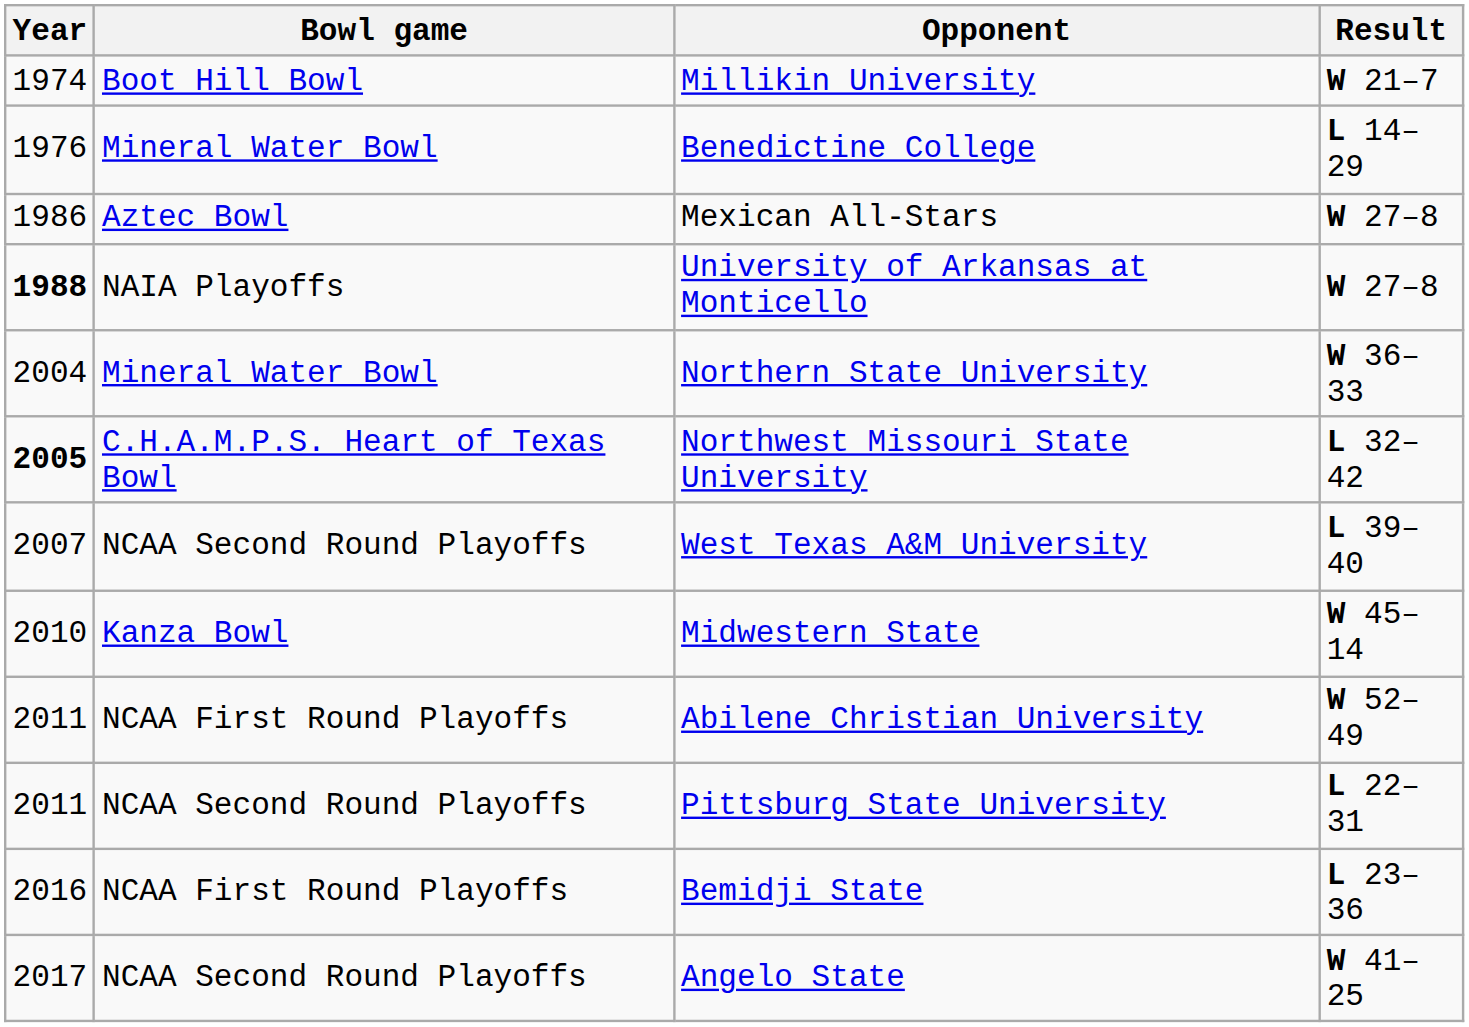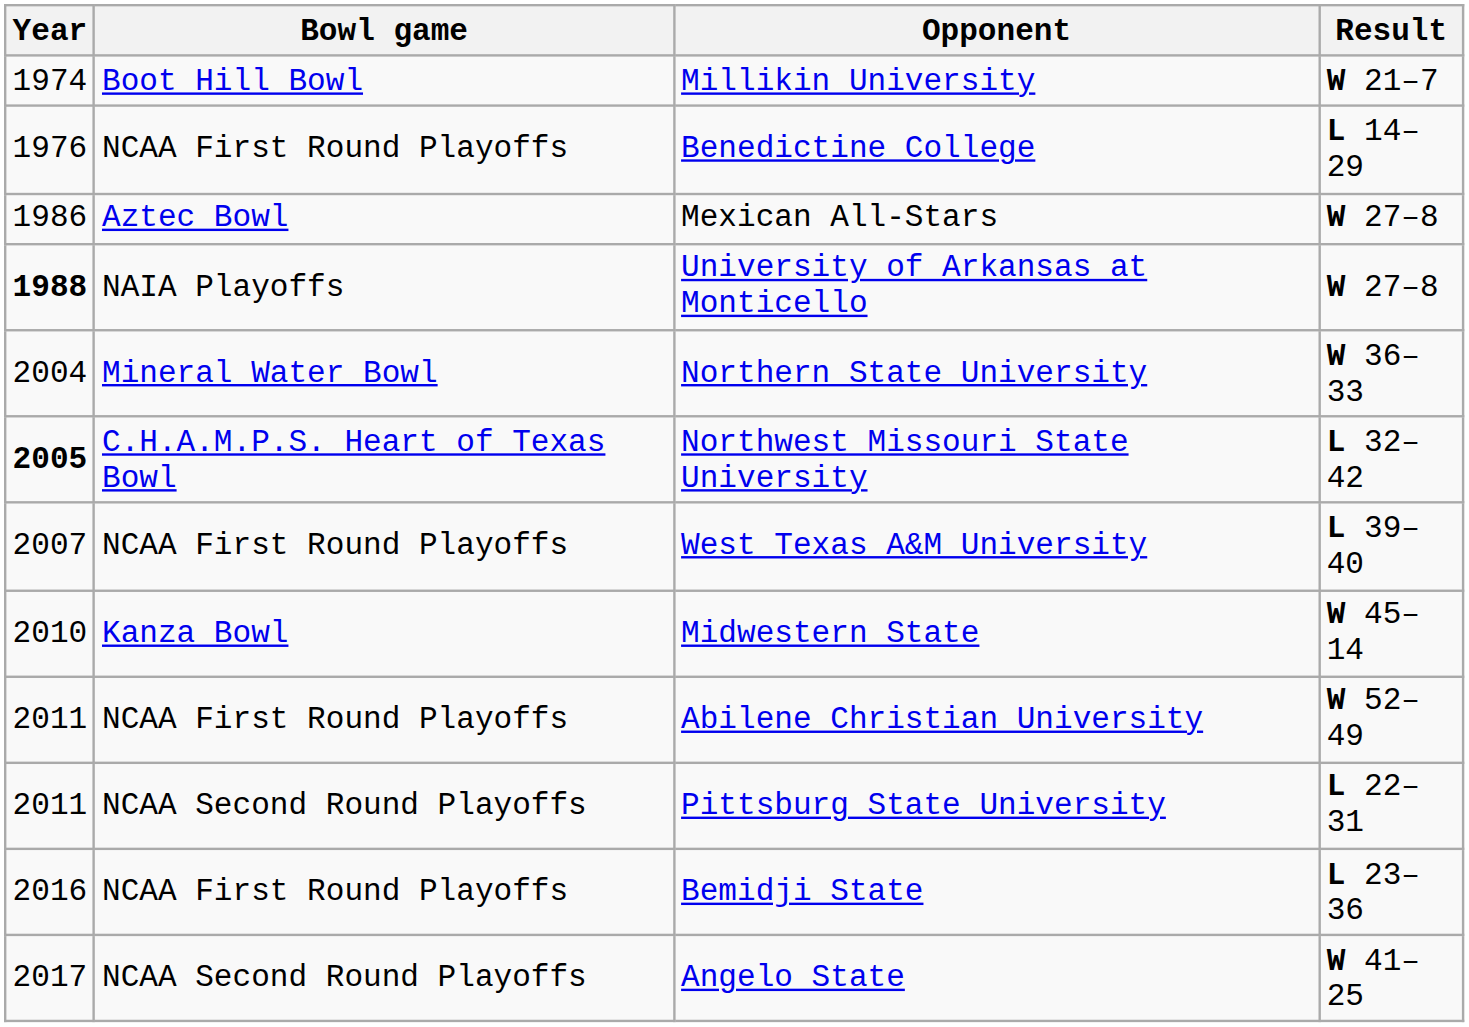 <table class="wikitable">
 <tr>
 <th>Year</th>
 <th>Bowl game</th>
 <th>Opponent</th>
 <th>Result</th>
 </tr>
 <tr>
 <td>1974</td>
 <td><a href='#'>Boot Hill Bowl</a></td>
 <td><a href='#'>Millikin University</a></td>
 <td><strong>W</strong> 21–7</td>
 </tr>
 <tr>
 <td>1976</td>
-<td><a href='#'>Mineral Water Bowl</a></td>
+<td>NCAA First Round Playoffs</td>
 <td><a href='#'>Benedictine College</a></td>
 <td><strong>L</strong> 14–29</td>
 </tr>
 <tr>
 <td>1986</td>
 <td><a href='#'>Aztec Bowl</a></td>
 <td>Mexican All-Stars</td>
 <td><strong>W</strong> 27–8</td>
 </tr>
 <tr>
 <td><strong>1988</strong></td>
 <td>NAIA Playoffs</td>
 <td><a href='#'>University of Arkansas at Monticello</a></td>
 <td><strong>W</strong> 27–8</td>
 </tr>
 <tr>
 <td>2004</td>
 <td><a href='#'>Mineral Water Bowl</a></td>
 <td><a href='#'>Northern State University</a></td>
 <td><strong>W</strong> 36–33</td>
 </tr>
 <tr>
 <td><strong>2005</strong></td>
 <td><a href='#'>C.H.A.M.P.S. Heart of Texas Bowl</a></td>
 <td><a href='#'>Northwest Missouri State University</a></td>
 <td><strong>L</strong> 32–42</td>
 </tr>
 <tr>
 <td>2007</td>
-<td>NCAA Second Round Playoffs</td>
+<td>NCAA First Round Playoffs</td>
 <td><a href='#'>West Texas A&M University</a></td>
 <td><strong>L</strong> 39–40</td>
 </tr>
 <tr>
 <td>2010</td>
 <td><a href='#'>Kanza Bowl</a></td>
 <td><a href='#'>Midwestern State</a></td>
 <td><strong>W</strong> 45–14</td>
 </tr>
 <tr>
 <td>2011</td>
 <td>NCAA First Round Playoffs</td>
 <td><a href='#'>Abilene Christian University</a></td>
 <td><strong>W</strong> 52–49</td>
 </tr>
 <tr>
 <td>2011</td>
 <td>NCAA Second Round Playoffs</td>
 <td><a href='#'>Pittsburg State University</a></td>
 <td><strong>L</strong> 22–31</td>
 </tr>
 <tr>
 <td>2016</td>
 <td>NCAA First Round Playoffs</td>
 <td><a href='#'>Bemidji State</a></td>
 <td><strong>L</strong> 23–36</td>
 </tr>
 <tr>
 <td>2017</td>
 <td>NCAA Second Round Playoffs</td>
 <td><a href='#'>Angelo State</a></td>
 <td><strong>W</strong> 41–25</td>
 </tr>
 </table>
